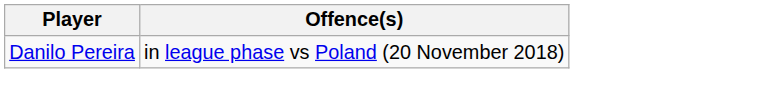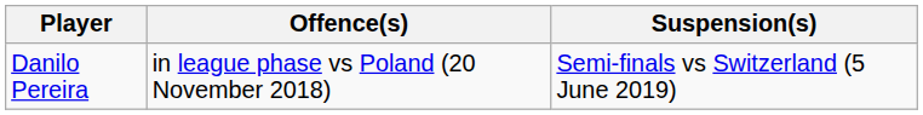 <table class="wikitable sortable plainrowheaders">
 <tr>
 <th>Player</th>
 <th>Offence(s)</th>
+<th>Suspension(s)</th>
 </tr>
 <tr>
 <td> <a href='#'>Danilo Pereira</a></td>
 <td> in <a href='#'>league phase</a> vs <a href='#'>Poland</a> (20 November 2018)</td>
+<td><a href='#'>Semi-finals</a> vs <a href='#'>Switzerland</a> (5 June 2019)</td>
 </tr>
 </table>
